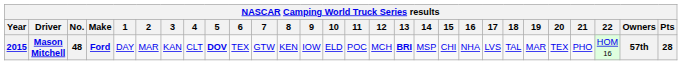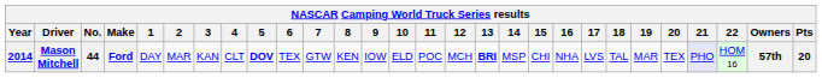 <table class="wikitable mw-collapsible mw-collapsed" style="text-align:center; font-size:75%">
 <tr>
 <th colspan="45"><a href='#'>NASCAR</a> <a href='#'>Camping World Truck Series</a> results</th>
 </tr>
 <tr>
 <th>Year</th>
 <th>Driver</th>
 <th>No.</th>
 <th>Make</th>
 <th>1</th>
 <th>2</th>
 <th>3</th>
 <th>4</th>
 <th>5</th>
 <th>6</th>
 <th>7</th>
 <th>8</th>
 <th>9</th>
 <th>10</th>
 <th>11</th>
 <th>12</th>
 <th>13</th>
 <th>14</th>
 <th>15</th>
 <th>16</th>
 <th>17</th>
 <th>18</th>
 <th>19</th>
 <th>20</th>
 <th>21</th>
 <th>22</th>
 <th>Owners</th>
 <th>Pts</th>
 </tr>
 <tr>
-<th><a href='#'>2015</a></th>
+<th><a href='#'>2014</a></th>
 <th><a href='#'>Mason Mitchell</a></th>
-<th>48</th>
+<th>44</th>
 <th><a href='#'>Ford</a></th>
 <td><a href='#'>DAY</a></td>
 <td><a href='#'>MAR</a></td>
 <td><a href='#'>KAN</a></td>
 <td><a href='#'>CLT</a></td>
 <td><strong><a href='#'>DOV</a></strong></td>
 <td><a href='#'>TEX</a></td>
 <td><a href='#'>GTW</a></td>
 <td><a href='#'>KEN</a></td>
 <td><a href='#'>IOW</a></td>
 <td><a href='#'>ELD</a></td>
 <td><a href='#'>POC</a></td>
 <td><a href='#'>MCH</a></td>
 <td><strong><a href='#'>BRI</a></strong></td>
 <td><a href='#'>MSP</a></td>
 <td><a href='#'>CHI</a></td>
 <td><a href='#'>NHA</a></td>
 <td><a href='#'>LVS</a></td>
 <td><a href='#'>TAL</a></td>
 <td><a href='#'>MAR</a></td>
 <td><a href='#'>TEX</a></td>
-<td><a href='#'>PHO</a></td>
+<td style="background: lavender;"><a href='#'>PHO</a></td>
 <td style="background:#DFFFDF;"><a href='#'>HOM</a><br><small>16</small></td>
 <th>57th</th>
-<th>28</th>
+<th>20</th>
 </tr>
 </table>
